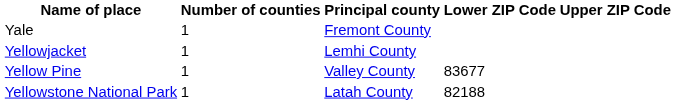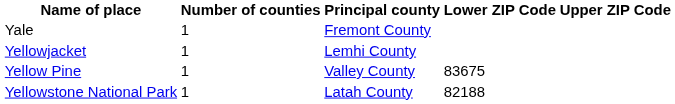 <table>
 <tr>
 <th>Name of place</th>
 <th>Number of counties</th>
 <th>Principal county</th>
 <th>Lower ZIP Code</th>
 <th>Upper ZIP Code</th>
 </tr>
 <tr --->
 <td>Yale</td>
 <td>1</td>
 <td><a href='#'>Fremont County</a></td>
 <td> </td>
 <td> </td>
 </tr>
 <tr --->
 <td><a href='#'>Yellowjacket</a></td>
 <td>1</td>
 <td><a href='#'>Lemhi County</a></td>
 <td> </td>
 <td> </td>
 </tr>
 <tr --->
 <td><a href='#'>Yellow Pine</a></td>
 <td>1</td>
 <td><a href='#'>Valley County</a></td>
-<td>83677</td>
+<td>83675</td>
 <td> </td>
 </tr>
 <tr --->
 <td><a href='#'>Yellowstone National Park</a></td>
 <td>1</td>
 <td><a href='#'>Latah County</a></td>
 <td>82188</td>
 <td> </td>
 </tr>
 </table>
